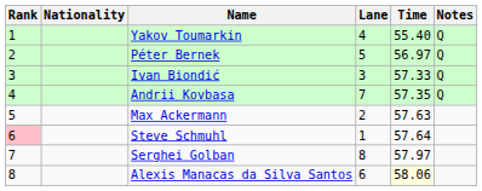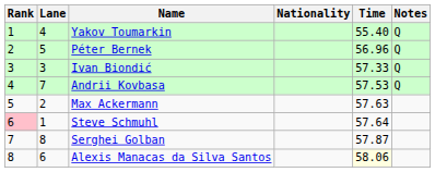 <table class="wikitable">
 <tr>
 <th>Rank</th>
+<th>Lane</th>
+<th>Name</th>
 <th>Nationality</th>
-<th>Name</th>
-<th>Lane</th>
 <th>Time</th>
 <th>Notes</th>
 </tr>
 <tr bgcolor=ccffcc>
 <td>1</td>
+<td>4</td>
+<td><a href='#'>Yakov Toumarkin</a></td>
 <td></td>
-<td><a href='#'>Yakov Toumarkin</a></td>
-<td>4</td>
 <td>55.40</td>
 <td>Q</td>
 </tr>
 <tr bgcolor=ccffcc>
 <td>2</td>
+<td>5</td>
+<td><a href='#'>Péter Bernek</a></td>
 <td></td>
-<td><a href='#'>Péter Bernek</a></td>
-<td>5</td>
-<td>56.97</td>
+<td>56.96</td>
 <td>Q</td>
 </tr>
 <tr bgcolor=ccffcc>
 <td>3</td>
+<td>3</td>
+<td><a href='#'>Ivan Biondić</a></td>
 <td></td>
-<td><a href='#'>Ivan Biondić</a></td>
-<td>3</td>
 <td>57.33</td>
 <td>Q</td>
 </tr>
 <tr bgcolor=ccffcc>
 <td>4</td>
+<td>7</td>
+<td><a href='#'>Andrii Kovbasa</a></td>
 <td></td>
-<td><a href='#'>Andrii Kovbasa</a></td>
-<td>7</td>
-<td>57.35</td>
+<td>57.53</td>
 <td>Q</td>
 </tr>
 <tr>
 <td>5</td>
+<td>2</td>
+<td><a href='#'>Max Ackermann</a></td>
 <td></td>
-<td><a href='#'>Max Ackermann</a></td>
-<td>2</td>
 <td>57.63</td>
 <td></td>
 </tr>
 <tr>
 <td style="background: pink;">6</td>
+<td>1</td>
+<td><a href='#'>Steve Schmuhl</a></td>
 <td></td>
-<td><a href='#'>Steve Schmuhl</a></td>
-<td>1</td>
 <td>57.64</td>
 <td></td>
 </tr>
 <tr>
 <td>7</td>
+<td>8</td>
+<td><a href='#'>Serghei Golban</a></td>
 <td></td>
-<td><a href='#'>Serghei Golban</a></td>
-<td>8</td>
-<td>57.97</td>
+<td>57.87</td>
 <td></td>
 </tr>
 <tr>
 <td>8</td>
+<td>6</td>
+<td><a href='#'>Alexis Manacas da Silva Santos</a></td>
 <td></td>
-<td><a href='#'>Alexis Manacas da Silva Santos</a></td>
-<td>6</td>
 <td style="background: lightyellow;">58.06</td>
 <td></td>
 </tr>
 </table>
